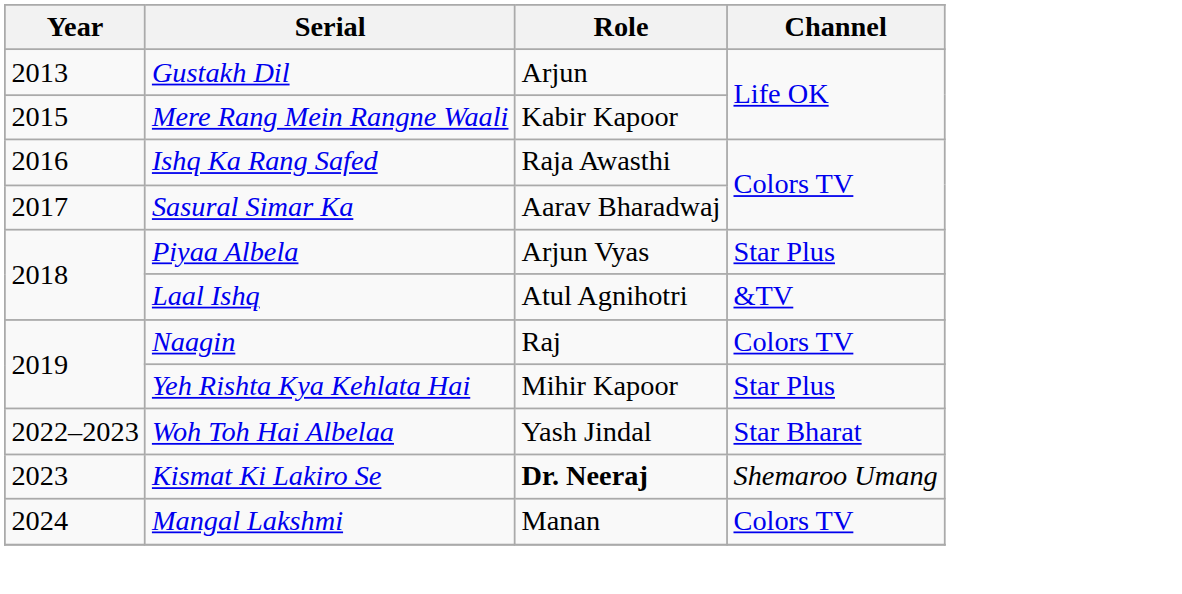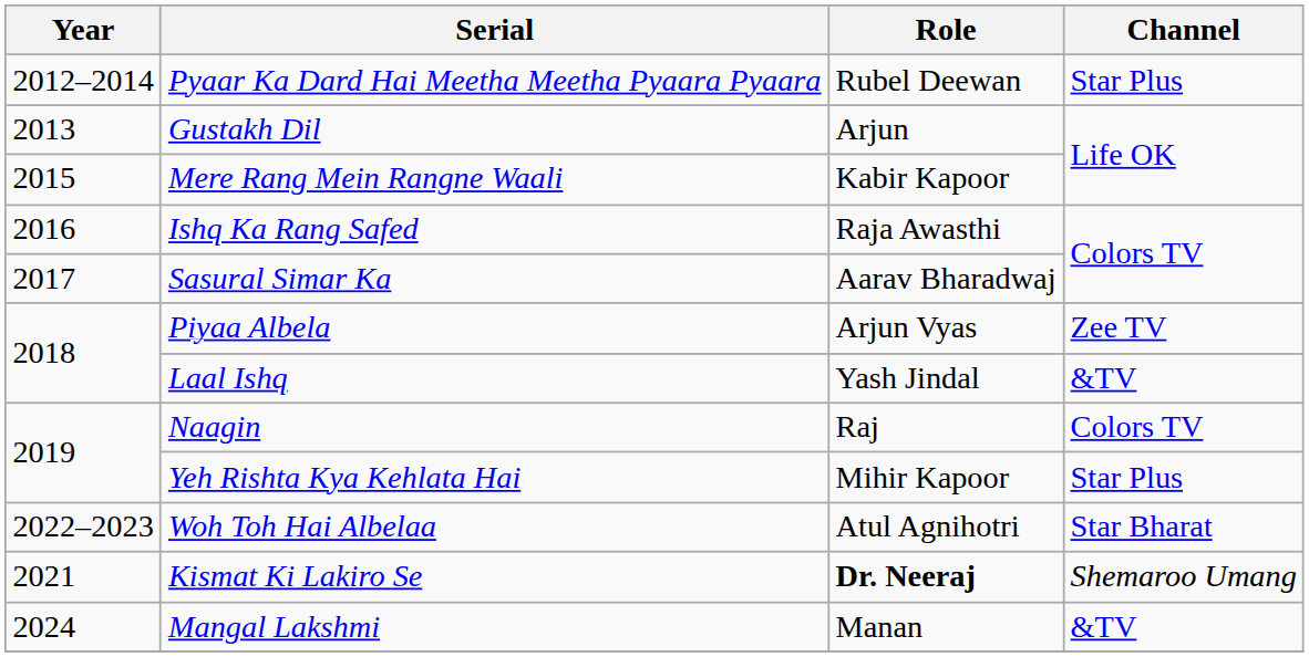 <table class="wikitable sortable">
 <tr>
 <th>Year</th>
 <th>Serial</th>
 <th>Role</th>
 <th>Channel</th>
+</tr>
+<tr>
+<td>2012–2014</td>
+<td><em><a href='#'>Pyaar Ka Dard Hai Meetha Meetha Pyaara Pyaara</a></em></td>
+<td>Rubel Deewan</td>
+<td><a href='#'>Star Plus</a></td>
 </tr>
 <tr>
 <td>2013</td>
 <td><em><a href='#'>Gustakh Dil</a></em></td>
 <td>Arjun</td>
 <td rowspan = "2"><a href='#'>Life OK</a></td>
 </tr>
 <tr>
 <td>2015</td>
 <td><em><a href='#'>Mere Rang Mein Rangne Waali</a></em></td>
 <td>Kabir Kapoor</td>
 </tr>
 <tr>
 <td>2016</td>
 <td><em><a href='#'>Ishq Ka Rang Safed</a></em></td>
 <td>Raja Awasthi</td>
 <td rowspan = "2"><a href='#'>Colors TV</a></td>
 </tr>
 <tr>
 <td>2017</td>
 <td><em><a href='#'>Sasural Simar Ka</a></em></td>
 <td>Aarav Bharadwaj</td>
 </tr>
 <tr>
 <td rowspan = "2">2018</td>
 <td><em><a href='#'>Piyaa Albela</a></em></td>
 <td>Arjun Vyas</td>
-<td><a href='#'>Star Plus</a></td>
+<td><a href='#'>Zee TV</a></td>
 </tr>
 <tr>
 <td><em><a href='#'> Laal Ishq</a></em></td>
-<td>Atul Agnihotri</td>
+<td>Yash Jindal</td>
 <td><a href='#'>&TV</a></td>
 </tr>
 <tr>
 <td rowspan = "2">2019</td>
 <td><em><a href='#'> Naagin</a></em></td>
 <td>Raj</td>
 <td><a href='#'>Colors TV</a></td>
 </tr>
 <tr>
 <td><em><a href='#'>Yeh Rishta Kya Kehlata Hai</a></em></td>
 <td>Mihir Kapoor</td>
 <td><a href='#'>Star Plus</a></td>
 </tr>
 <tr>
 <td>2022–2023</td>
 <td><em><a href='#'>Woh Toh Hai Albelaa</a></em></td>
-<td>Yash Jindal</td>
+<td>Atul Agnihotri</td>
 <td><a href='#'>Star Bharat</a></td>
 </tr>
 <tr>
-<td>2023</td>
+<td>2021</td>
 <td><em><a href='#'>Kismat Ki Lakiro Se</a></em></td>
 <td><strong>Dr. Neeraj</strong></td>
 <td><em>Shemaroo Umang</em></td>
 </tr>
 <tr>
 <td>2024</td>
 <td><em><a href='#'>Mangal Lakshmi</a></em></td>
 <td>Manan</td>
-<td><a href='#'>Colors TV</a></td>
+<td><a href='#'>&TV</a></td>
 </tr>
 <tr>
 </tr>
 </table>
